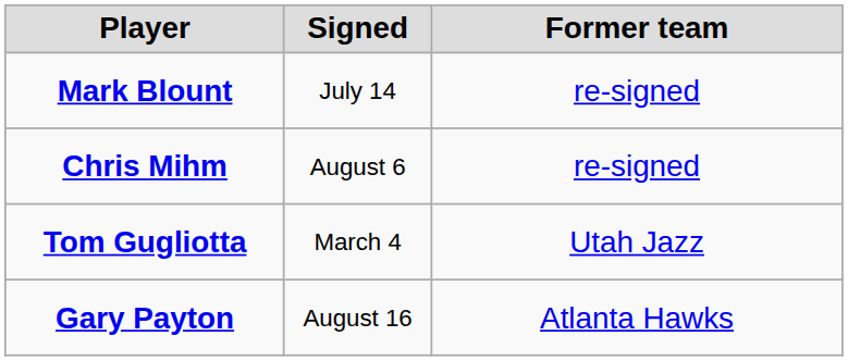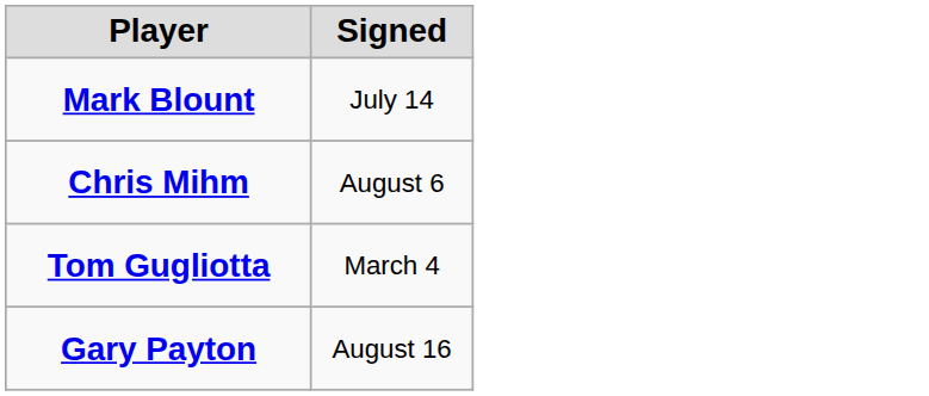 <table class="wikitable" style="text-align: center">
 <tr align="center" bgcolor="#dddddd">
 <td style="width:140px"><strong>Player</strong></td>
 <td style="width:70px"><strong>Signed</strong></td>
-<td style="width:210px"><strong>Former team</strong></td>
 </tr>
 <tr style="height:40px">
 <td><strong><a href='#'>Mark Blount</a></strong></td>
 <td style="font-size: 80%">July 14</td>
-<td><a href='#'>re-signed</a></td>
 </tr>
 <tr style="height:40px">
 <td><strong><a href='#'>Chris Mihm</a></strong></td>
 <td style="font-size: 80%">August 6</td>
-<td><a href='#'>re-signed</a></td>
 </tr>
 <tr style="height:40px">
 <td><strong><a href='#'>Tom Gugliotta</a></strong></td>
 <td style="font-size: 80%">March 4</td>
-<td><a href='#'>Utah Jazz</a></td>
 </tr>
 <tr style="height:40px">
 <td><strong><a href='#'>Gary Payton</a></strong></td>
 <td style="font-size: 80%">August 16</td>
-<td><a href='#'>Atlanta Hawks</a></td>
 </tr>
 </table>
